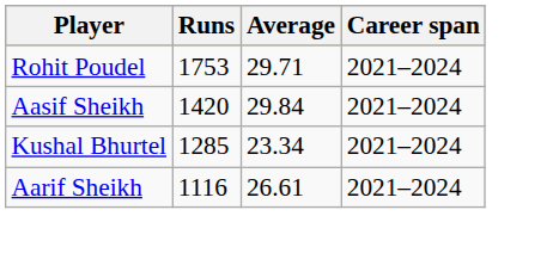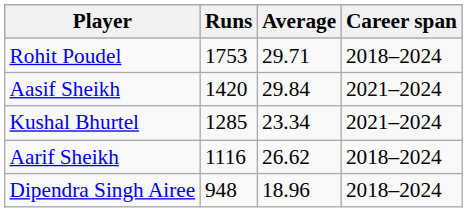 <table class="wikitable">
 <tr style="background:#bdb76b;">
 <th>Player</th>
 <th>Runs</th>
 <th>Average</th>
 <th>Career span</th>
 </tr>
 <tr>
 <td><a href='#'>Rohit Poudel</a></td>
 <td>1753</td>
 <td>29.71</td>
-<td>2021–2024</td>
+<td>2018–2024</td>
 </tr>
 <tr>
 <td><a href='#'>Aasif Sheikh</a></td>
 <td>1420</td>
 <td>29.84</td>
 <td>2021–2024</td>
 </tr>
 <tr>
 <td><a href='#'>Kushal Bhurtel</a></td>
 <td>1285</td>
 <td>23.34</td>
 <td>2021–2024</td>
 </tr>
 <tr>
 <td><a href='#'>Aarif Sheikh</a></td>
 <td>1116</td>
-<td>26.61</td>
-<td>2021–2024</td>
+<td>26.62</td>
+<td>2018–2024</td>
+</tr>
+<tr>
+<td><a href='#'>Dipendra Singh Airee</a></td>
+<td>948</td>
+<td>18.96</td>
+<td>2018–2024</td>
 </tr>
 </table>
